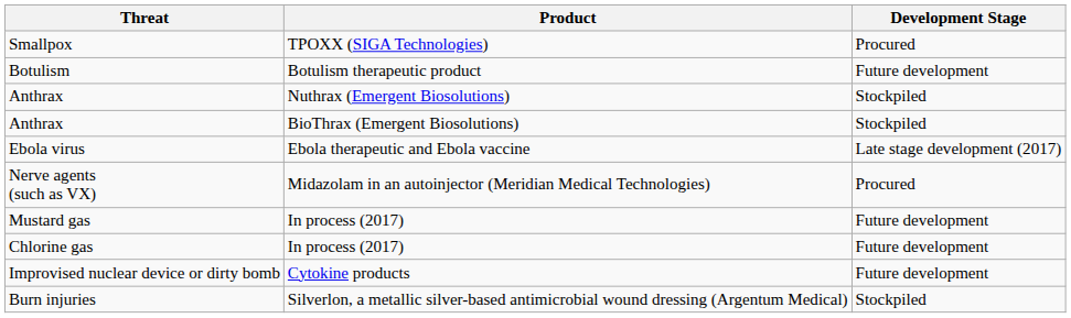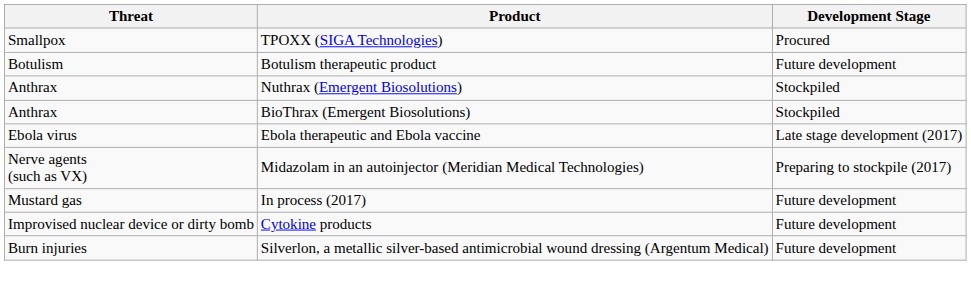 <table class="wikitable">
 <tr>
 <th>Threat</th>
 <th>Product</th>
 <th>Development Stage</th>
 </tr>
 <tr>
 <td>Smallpox</td>
 <td>TPOXX (<a href='#'>SIGA Technologies</a>)</td>
 <td>Procured</td>
 </tr>
 <tr>
 <td>Botulism</td>
 <td>Botulism therapeutic product</td>
 <td>Future development</td>
 </tr>
 <tr>
 <td>Anthrax</td>
 <td>Nuthrax (<a href='#'>Emergent Biosolutions</a>)</td>
 <td>Stockpiled</td>
 </tr>
 <tr>
 <td>Anthrax</td>
 <td>BioThrax (Emergent Biosolutions)</td>
 <td>Stockpiled</td>
 </tr>
 <tr>
 <td>Ebola virus</td>
 <td>Ebola therapeutic and Ebola vaccine</td>
 <td>Late stage development (2017)</td>
 </tr>
 <tr>
 <td>Nerve agents<br>(such as VX)</td>
 <td>Midazolam in an autoinjector (Meridian Medical Technologies)</td>
-<td>Procured</td>
+<td>Preparing to stockpile (2017)</td>
 </tr>
 <tr>
 <td>Mustard gas</td>
-<td>In process (2017)</td>
-<td>Future development</td>
-</tr>
-<tr>
-<td>Chlorine gas</td>
 <td>In process (2017)</td>
 <td>Future development</td>
 </tr>
 <tr>
 <td>Improvised nuclear device or dirty bomb</td>
 <td><a href='#'>Cytokine</a> products</td>
 <td>Future development</td>
 </tr>
 <tr>
 <td>Burn injuries</td>
 <td>Silverlon, a metallic silver-based antimicrobial wound dressing (Argentum Medical)</td>
-<td>Stockpiled</td>
+<td>Future development</td>
 </tr>
 </table>
